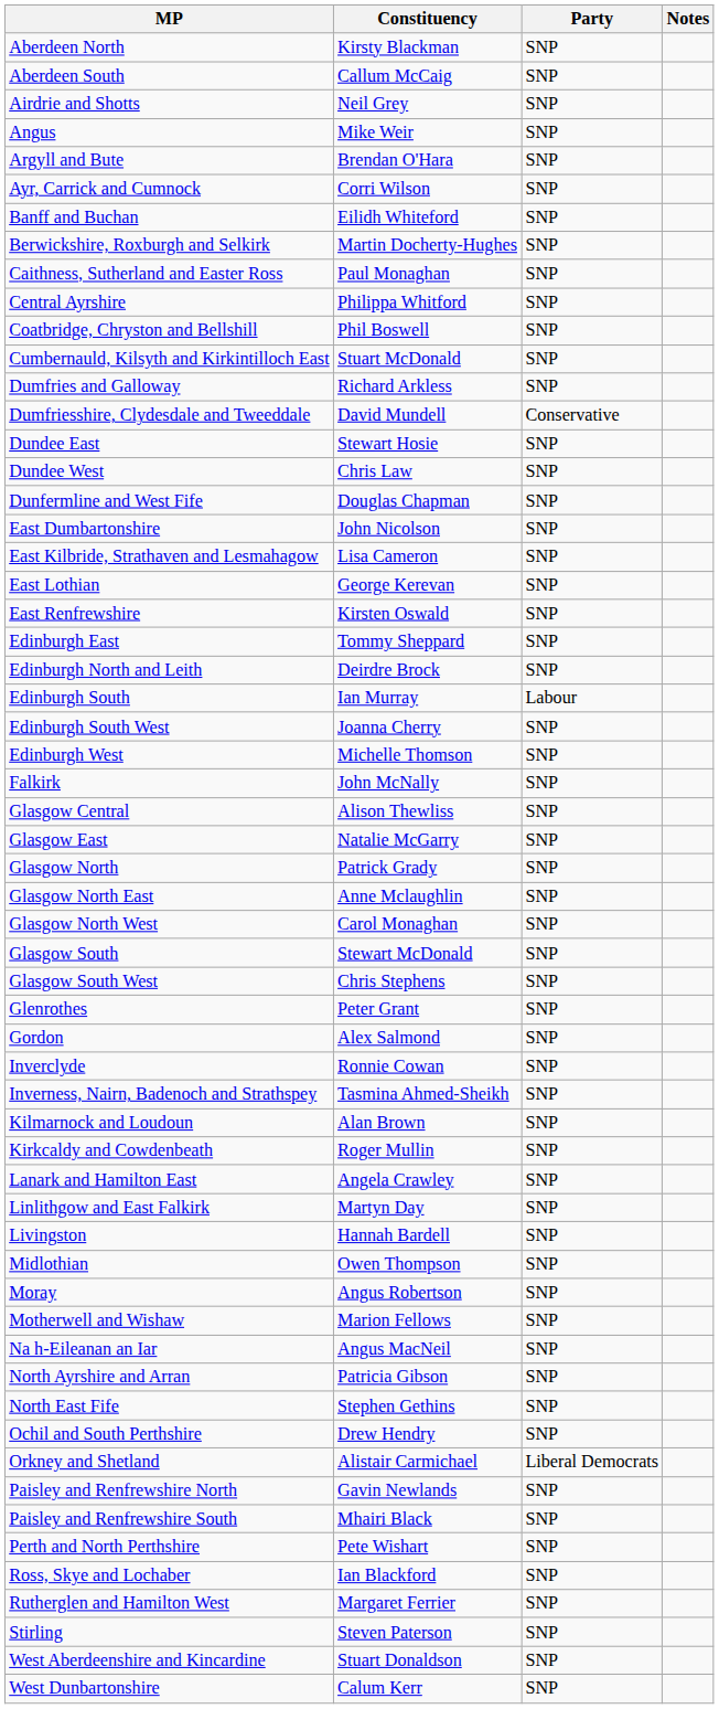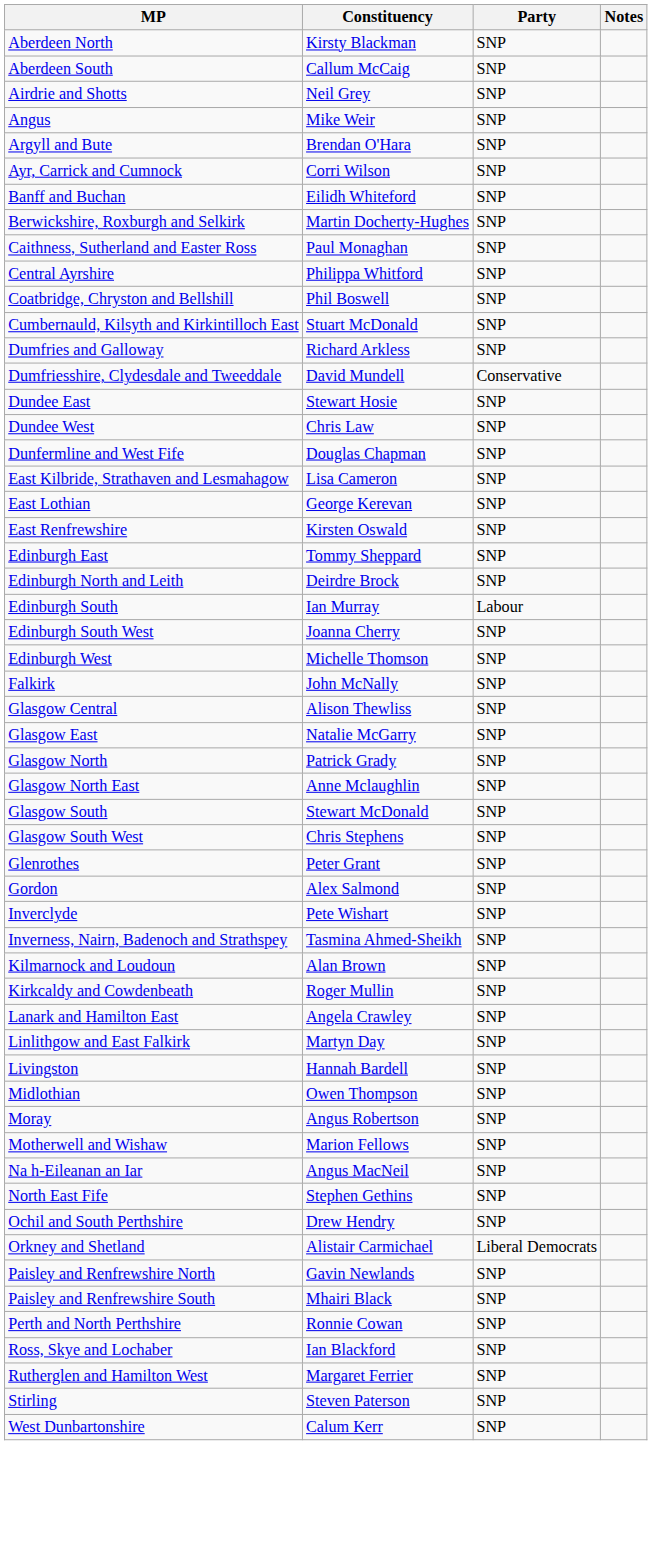 <table class="wikitable sortable">
 <tr>
 <th>MP</th>
 <th>Constituency</th>
 <th>Party</th>
 <th>Notes</th>
 </tr>
 <tr>
 <td><a href='#'>Aberdeen North</a></td>
 <td><a href='#'>Kirsty Blackman</a></td>
 <td>SNP</td>
 <td></td>
 </tr>
 <tr>
 <td><a href='#'>Aberdeen South</a></td>
 <td><a href='#'>Callum McCaig</a></td>
 <td>SNP</td>
 <td></td>
 </tr>
 <tr>
 <td><a href='#'>Airdrie and Shotts</a></td>
 <td><a href='#'>Neil Grey</a></td>
 <td>SNP</td>
 <td></td>
 </tr>
 <tr>
 <td><a href='#'>Angus</a></td>
 <td><a href='#'>Mike Weir</a></td>
 <td>SNP</td>
 <td></td>
 </tr>
 <tr>
 <td><a href='#'>Argyll and Bute</a></td>
 <td><a href='#'>Brendan O'Hara</a></td>
 <td>SNP</td>
 <td></td>
 </tr>
 <tr>
 <td><a href='#'>Ayr, Carrick and Cumnock</a></td>
 <td><a href='#'>Corri Wilson</a></td>
 <td>SNP</td>
 <td></td>
 </tr>
 <tr>
 <td><a href='#'>Banff and Buchan</a></td>
 <td><a href='#'>Eilidh Whiteford</a></td>
 <td>SNP</td>
 <td></td>
 </tr>
 <tr>
 <td><a href='#'>Berwickshire, Roxburgh and Selkirk</a></td>
 <td><a href='#'>Martin Docherty-Hughes</a></td>
 <td>SNP</td>
 <td></td>
 </tr>
 <tr>
 <td><a href='#'>Caithness, Sutherland and Easter Ross</a></td>
 <td><a href='#'>Paul Monaghan</a></td>
 <td>SNP</td>
 <td></td>
 </tr>
 <tr>
 <td><a href='#'>Central Ayrshire</a></td>
 <td><a href='#'>Philippa Whitford</a></td>
 <td>SNP</td>
 <td></td>
 </tr>
 <tr>
 <td><a href='#'>Coatbridge, Chryston and Bellshill</a></td>
 <td><a href='#'>Phil Boswell</a></td>
 <td>SNP</td>
 <td></td>
 </tr>
 <tr>
 <td><a href='#'>Cumbernauld, Kilsyth and Kirkintilloch East</a></td>
 <td><a href='#'>Stuart McDonald</a></td>
 <td>SNP</td>
 <td></td>
 </tr>
 <tr>
 <td><a href='#'>Dumfries and Galloway</a></td>
 <td><a href='#'>Richard Arkless</a></td>
 <td>SNP</td>
 <td></td>
 </tr>
 <tr>
 <td><a href='#'>Dumfriesshire, Clydesdale and Tweeddale</a></td>
 <td><a href='#'>David Mundell</a></td>
 <td>Conservative</td>
 <td></td>
 </tr>
 <tr>
 <td><a href='#'>Dundee East</a></td>
 <td><a href='#'>Stewart Hosie</a></td>
 <td>SNP</td>
 <td></td>
 </tr>
 <tr>
 <td><a href='#'>Dundee West</a></td>
 <td><a href='#'>Chris Law</a></td>
 <td>SNP</td>
 <td></td>
 </tr>
 <tr>
 <td><a href='#'>Dunfermline and West Fife</a></td>
 <td><a href='#'>Douglas Chapman</a></td>
 <td>SNP</td>
 <td></td>
 </tr>
 <tr>
-<td><a href='#'>East Dumbartonshire</a></td>
-<td><a href='#'>John Nicolson</a></td>
-<td>SNP</td>
-<td></td>
-</tr>
-<tr>
 <td><a href='#'>East Kilbride, Strathaven and Lesmahagow</a></td>
 <td><a href='#'>Lisa Cameron</a></td>
 <td>SNP</td>
 <td></td>
 </tr>
 <tr>
 <td><a href='#'>East Lothian</a></td>
 <td><a href='#'>George Kerevan</a></td>
 <td>SNP</td>
 <td></td>
 </tr>
 <tr>
 <td><a href='#'>East Renfrewshire</a></td>
 <td><a href='#'>Kirsten Oswald</a></td>
 <td>SNP</td>
 <td></td>
 </tr>
 <tr>
 <td><a href='#'>Edinburgh East</a></td>
 <td><a href='#'>Tommy Sheppard</a></td>
 <td>SNP</td>
 <td></td>
 </tr>
 <tr>
 <td><a href='#'>Edinburgh North and Leith</a></td>
 <td><a href='#'>Deirdre Brock</a></td>
 <td>SNP</td>
 <td></td>
 </tr>
 <tr>
 <td><a href='#'>Edinburgh South</a></td>
 <td><a href='#'>Ian Murray</a></td>
 <td>Labour</td>
 <td></td>
 </tr>
 <tr>
 <td><a href='#'>Edinburgh South West</a></td>
 <td><a href='#'>Joanna Cherry</a></td>
 <td>SNP</td>
 <td></td>
 </tr>
 <tr>
 <td><a href='#'>Edinburgh West</a></td>
 <td><a href='#'>Michelle Thomson</a></td>
 <td>SNP</td>
 <td></td>
 </tr>
 <tr>
 <td><a href='#'>Falkirk</a></td>
 <td><a href='#'>John McNally</a></td>
 <td>SNP</td>
 <td></td>
 </tr>
 <tr>
 <td><a href='#'>Glasgow Central</a></td>
 <td><a href='#'>Alison Thewliss</a></td>
 <td>SNP</td>
 <td></td>
 </tr>
 <tr>
 <td><a href='#'>Glasgow East</a></td>
 <td><a href='#'>Natalie McGarry</a></td>
 <td>SNP</td>
 <td></td>
 </tr>
 <tr>
 <td><a href='#'>Glasgow North</a></td>
 <td><a href='#'>Patrick Grady</a></td>
 <td>SNP</td>
 <td></td>
 </tr>
 <tr>
 <td><a href='#'>Glasgow North East</a></td>
 <td><a href='#'>Anne Mclaughlin</a></td>
 <td>SNP</td>
 <td></td>
 </tr>
 <tr>
-<td><a href='#'>Glasgow North West</a></td>
-<td><a href='#'>Carol Monaghan</a></td>
-<td>SNP</td>
-<td></td>
-</tr>
-<tr>
 <td><a href='#'>Glasgow South</a></td>
 <td><a href='#'>Stewart McDonald</a></td>
 <td>SNP</td>
 <td></td>
 </tr>
 <tr>
 <td><a href='#'>Glasgow South West</a></td>
 <td><a href='#'>Chris Stephens</a></td>
 <td>SNP</td>
 <td></td>
 </tr>
 <tr>
 <td><a href='#'>Glenrothes</a></td>
 <td><a href='#'>Peter Grant</a></td>
 <td>SNP</td>
 <td></td>
 </tr>
 <tr>
 <td><a href='#'>Gordon</a></td>
 <td><a href='#'>Alex Salmond</a></td>
 <td>SNP</td>
 <td></td>
 </tr>
 <tr>
 <td><a href='#'>Inverclyde</a></td>
-<td><a href='#'>Ronnie Cowan</a></td>
+<td><a href='#'>Pete Wishart</a></td>
 <td>SNP</td>
 <td></td>
 </tr>
 <tr>
 <td><a href='#'>Inverness, Nairn, Badenoch and Strathspey</a></td>
 <td><a href='#'>Tasmina Ahmed-Sheikh</a></td>
 <td>SNP</td>
 <td></td>
 </tr>
 <tr>
 <td><a href='#'>Kilmarnock and Loudoun</a></td>
 <td><a href='#'>Alan Brown</a></td>
 <td>SNP</td>
 <td></td>
 </tr>
 <tr>
 <td><a href='#'>Kirkcaldy and Cowdenbeath</a></td>
 <td><a href='#'>Roger Mullin</a></td>
 <td>SNP</td>
 <td></td>
 </tr>
 <tr>
 <td><a href='#'>Lanark and Hamilton East</a></td>
 <td><a href='#'>Angela Crawley</a></td>
 <td>SNP</td>
 <td></td>
 </tr>
 <tr>
 <td><a href='#'>Linlithgow and East Falkirk</a></td>
 <td><a href='#'>Martyn Day</a></td>
 <td>SNP</td>
 <td></td>
 </tr>
 <tr>
 <td><a href='#'>Livingston</a></td>
 <td><a href='#'>Hannah Bardell</a></td>
 <td>SNP</td>
 <td></td>
 </tr>
 <tr>
 <td><a href='#'>Midlothian</a></td>
 <td><a href='#'>Owen Thompson</a></td>
 <td>SNP</td>
 <td></td>
 </tr>
 <tr>
 <td><a href='#'>Moray</a></td>
 <td><a href='#'>Angus Robertson</a></td>
 <td>SNP</td>
 <td></td>
 </tr>
 <tr>
 <td><a href='#'>Motherwell and Wishaw</a></td>
 <td><a href='#'>Marion Fellows</a></td>
 <td>SNP</td>
 <td></td>
 </tr>
 <tr>
 <td><a href='#'>Na h-Eileanan an Iar</a></td>
 <td><a href='#'>Angus MacNeil</a></td>
 <td>SNP</td>
 <td></td>
 </tr>
 <tr>
-<td><a href='#'>North Ayrshire and Arran</a></td>
-<td><a href='#'>Patricia Gibson</a></td>
-<td>SNP</td>
-<td></td>
-</tr>
-<tr>
 <td><a href='#'>North East Fife</a></td>
 <td><a href='#'>Stephen Gethins</a></td>
 <td>SNP</td>
 <td></td>
 </tr>
 <tr>
 <td><a href='#'>Ochil and South Perthshire</a></td>
 <td><a href='#'>Drew Hendry</a></td>
 <td>SNP</td>
 <td></td>
 </tr>
 <tr>
 <td><a href='#'>Orkney and Shetland</a></td>
 <td><a href='#'>Alistair Carmichael</a></td>
 <td>Liberal Democrats</td>
 <td></td>
 </tr>
 <tr>
 <td><a href='#'>Paisley and Renfrewshire North</a></td>
 <td><a href='#'>Gavin Newlands</a></td>
 <td>SNP</td>
 <td></td>
 </tr>
 <tr>
 <td><a href='#'>Paisley and Renfrewshire South</a></td>
 <td><a href='#'>Mhairi Black</a></td>
 <td>SNP</td>
 <td></td>
 </tr>
 <tr>
 <td><a href='#'>Perth and North Perthshire</a></td>
-<td><a href='#'>Pete Wishart</a></td>
+<td><a href='#'>Ronnie Cowan</a></td>
 <td>SNP</td>
 <td></td>
 </tr>
 <tr>
 <td><a href='#'>Ross, Skye and Lochaber</a></td>
 <td><a href='#'>Ian Blackford</a></td>
 <td>SNP</td>
 <td></td>
 </tr>
 <tr>
 <td><a href='#'>Rutherglen and Hamilton West</a></td>
 <td><a href='#'>Margaret Ferrier</a></td>
 <td>SNP</td>
 <td></td>
 </tr>
 <tr>
 <td><a href='#'>Stirling</a></td>
 <td><a href='#'>Steven Paterson</a></td>
 <td>SNP</td>
 <td></td>
 </tr>
 <tr>
-<td><a href='#'>West Aberdeenshire and Kincardine</a></td>
-<td><a href='#'>Stuart Donaldson</a></td>
-<td>SNP</td>
-<td></td>
-</tr>
-<tr>
 <td><a href='#'>West Dunbartonshire</a></td>
 <td><a href='#'>Calum Kerr</a></td>
 <td>SNP</td>
 <td></td>
 </tr>
 </table>
